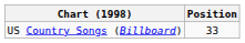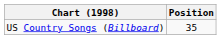 <table class="wikitable sortable">
 <tr>
 <th scope="col">Chart (1998)</th>
 <th scope="col">Position</th>
 </tr>
 <tr>
 <td>US <a href='#'>Country Songs</a> (<em><a href='#'>Billboard</a></em>)</td>
-<td align="center">33</td>
+<td align="center">35</td>
 </tr>
 </table>
